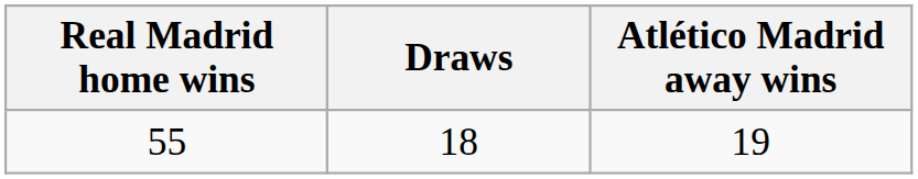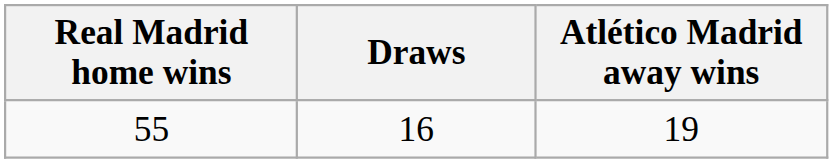 <table class="wikitable" text-align:center">
 <tr>
 <th width=125>Real Madrid<br>home wins</th>
 <th width=100>Draws</th>
 <th width=125>Atlético Madrid<br>away wins</th>
 </tr>
 <tr>
 <td align="center">55</td>
-<td align="center">18</td>
+<td align="center">16</td>
 <td align="center">19</td>
 </tr>
 </table>
